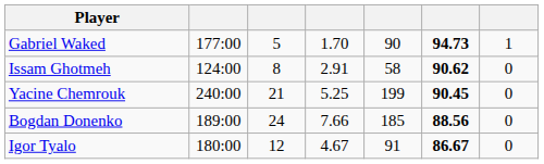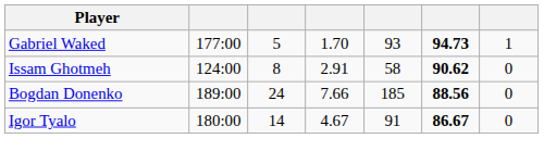 <table class="wikitable sortable" style="text-align:center;">
 <tr>
 <th style="width:175px;">Player</th>
 <th style="width:50px;"></th>
 <th style="width:50px;"></th>
 <th style="width:50px;"></th>
 <th style="width:50px;"></th>
 <th style="width:50px;"></th>
 <th style="width:50px;"></th>
 </tr>
 <tr>
 <td style="text-align:left;"> <a href='#'>Gabriel Waked</a></td>
 <td>177:00</td>
 <td>5</td>
 <td>1.70</td>
-<td>90</td>
+<td>93</td>
 <td><strong>94.73</strong></td>
 <td>1</td>
 </tr>
 <tr>
 <td style="text-align:left;"> <a href='#'>Issam Ghotmeh</a></td>
 <td>124:00</td>
 <td>8</td>
 <td>2.91</td>
 <td>58</td>
 <td><strong>90.62</strong></td>
-<td>0</td>
-</tr>
-<tr>
-<td style="text-align:left;"> <a href='#'>Yacine Chemrouk</a></td>
-<td>240:00</td>
-<td>21</td>
-<td>5.25</td>
-<td>199</td>
-<td><strong>90.45</strong></td>
 <td>0</td>
 </tr>
 <tr>
 <td style="text-align:left;"> <a href='#'>Bogdan Donenko</a></td>
 <td>189:00</td>
 <td>24</td>
 <td>7.66</td>
 <td>185</td>
 <td><strong>88.56</strong></td>
 <td>0</td>
 </tr>
 <tr>
 <td style="text-align:left;"> <a href='#'>Igor Tyalo</a></td>
 <td>180:00</td>
-<td>12</td>
+<td>14</td>
 <td>4.67</td>
 <td>91</td>
 <td><strong>86.67</strong></td>
 <td>0</td>
 </tr>
 </table>
